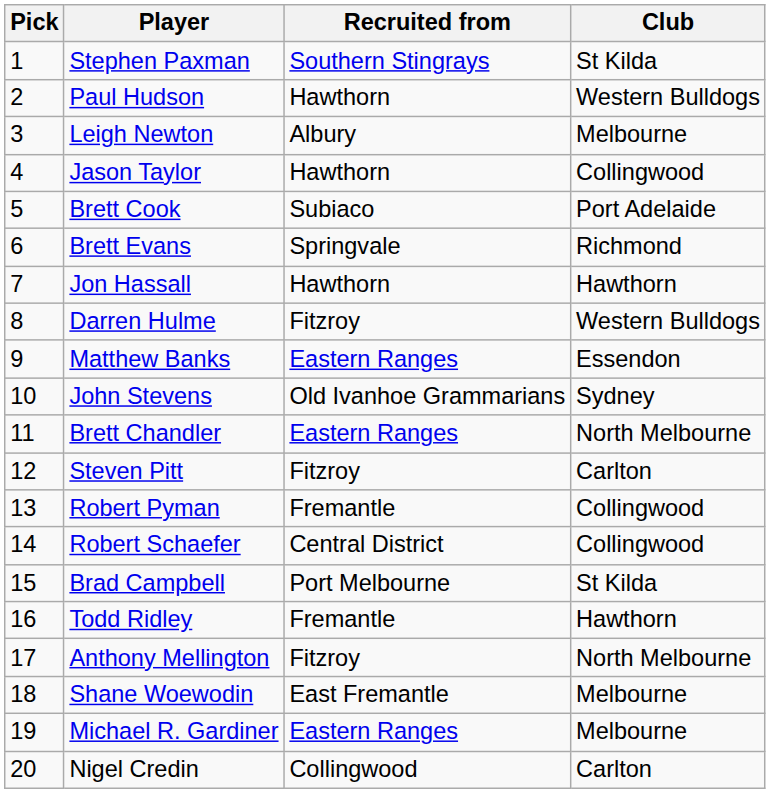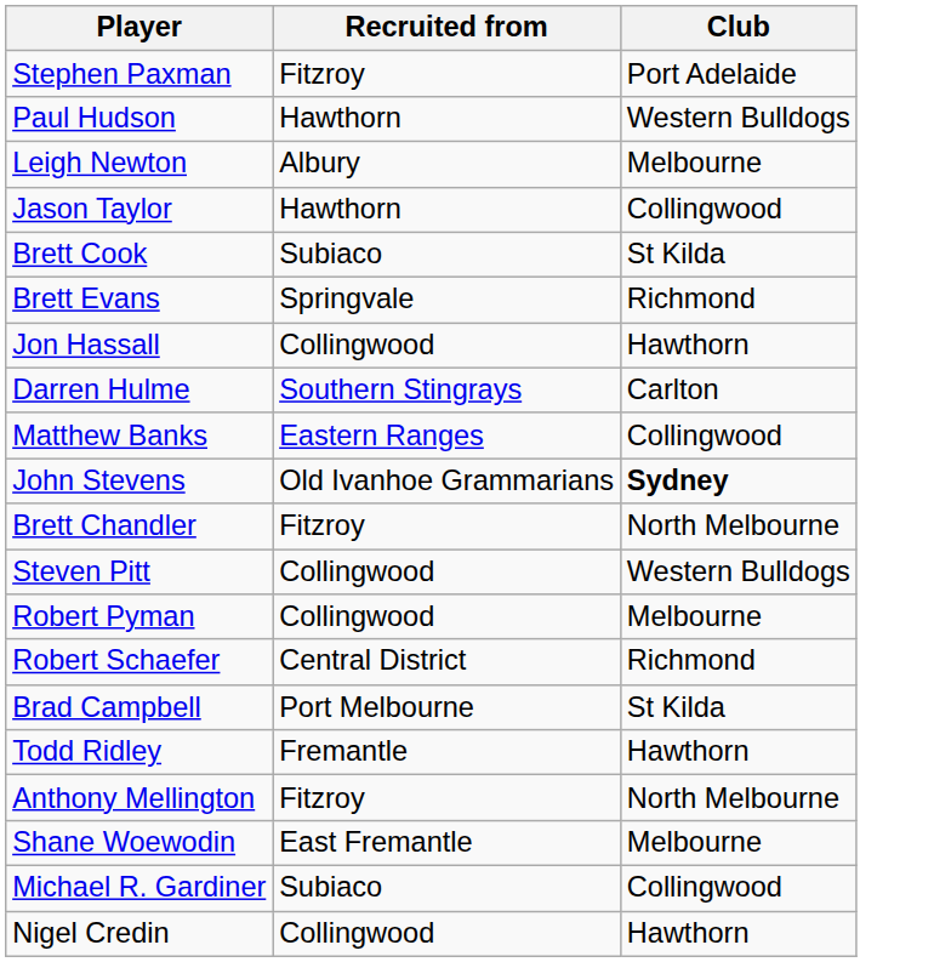 <table class="wikitable sortable">
 <tr>
-<th>Pick</th>
 <th>Player</th>
 <th>Recruited from</th>
 <th>Club</th>
 </tr>
 <tr>
-<td>1</td>
 <td><a href='#'>Stephen Paxman</a></td>
-<td><a href='#'>Southern Stingrays</a></td>
-<td>St Kilda</td>
+<td>Fitzroy</td>
+<td>Port Adelaide</td>
 </tr>
 <tr>
-<td>2</td>
 <td><a href='#'>Paul Hudson</a></td>
 <td>Hawthorn</td>
 <td>Western Bulldogs</td>
 </tr>
 <tr>
-<td>3</td>
 <td><a href='#'>Leigh Newton</a></td>
 <td>Albury</td>
 <td>Melbourne</td>
 </tr>
 <tr>
-<td>4</td>
 <td><a href='#'>Jason Taylor</a></td>
 <td>Hawthorn</td>
 <td>Collingwood</td>
 </tr>
 <tr>
-<td>5</td>
 <td><a href='#'>Brett Cook</a></td>
 <td>Subiaco</td>
-<td>Port Adelaide</td>
+<td>St Kilda</td>
 </tr>
 <tr>
-<td>6</td>
 <td><a href='#'>Brett Evans</a></td>
 <td>Springvale</td>
 <td>Richmond</td>
 </tr>
 <tr>
-<td>7</td>
 <td><a href='#'>Jon Hassall</a></td>
-<td>Hawthorn</td>
+<td>Collingwood</td>
 <td>Hawthorn</td>
 </tr>
 <tr>
-<td>8</td>
 <td><a href='#'>Darren Hulme</a></td>
+<td><a href='#'>Southern Stingrays</a></td>
+<td>Carlton</td>
+</tr>
+<tr>
+<td><a href='#'>Matthew Banks</a></td>
+<td><a href='#'>Eastern Ranges</a></td>
+<td>Collingwood</td>
+</tr>
+<tr>
+<td><a href='#'>John Stevens</a></td>
+<td>Old Ivanhoe Grammarians</td>
+<td><strong>Sydney</strong></td>
+</tr>
+<tr>
+<td><a href='#'>Brett Chandler</a></td>
 <td>Fitzroy</td>
+<td>North Melbourne</td>
+</tr>
+<tr>
+<td><a href='#'>Steven Pitt</a></td>
+<td>Collingwood</td>
 <td>Western Bulldogs</td>
 </tr>
 <tr>
-<td>9</td>
-<td><a href='#'>Matthew Banks</a></td>
-<td><a href='#'>Eastern Ranges</a></td>
-<td>Essendon</td>
+<td><a href='#'>Robert Pyman</a></td>
+<td>Collingwood</td>
+<td>Melbourne</td>
 </tr>
 <tr>
-<td>10</td>
-<td><a href='#'>John Stevens</a></td>
-<td>Old Ivanhoe Grammarians</td>
-<td>Sydney</td>
+<td><a href='#'>Robert Schaefer</a></td>
+<td>Central District</td>
+<td>Richmond</td>
 </tr>
 <tr>
-<td>11</td>
-<td><a href='#'>Brett Chandler</a></td>
-<td><a href='#'>Eastern Ranges</a></td>
-<td>North Melbourne</td>
-</tr>
-<tr>
-<td>12</td>
-<td><a href='#'>Steven Pitt</a></td>
-<td>Fitzroy</td>
-<td>Carlton</td>
-</tr>
-<tr>
-<td>13</td>
-<td><a href='#'>Robert Pyman</a></td>
-<td>Fremantle</td>
-<td>Collingwood</td>
-</tr>
-<tr>
-<td>14</td>
-<td><a href='#'>Robert Schaefer</a></td>
-<td>Central District</td>
-<td>Collingwood</td>
-</tr>
-<tr>
-<td>15</td>
 <td><a href='#'>Brad Campbell</a></td>
 <td>Port Melbourne</td>
 <td>St Kilda</td>
 </tr>
 <tr>
-<td>16</td>
 <td><a href='#'>Todd Ridley</a></td>
 <td>Fremantle</td>
 <td>Hawthorn</td>
 </tr>
 <tr>
-<td>17</td>
 <td><a href='#'>Anthony Mellington</a></td>
 <td>Fitzroy</td>
 <td>North Melbourne</td>
 </tr>
 <tr>
-<td>18</td>
 <td><a href='#'>Shane Woewodin</a></td>
 <td>East Fremantle</td>
 <td>Melbourne</td>
 </tr>
 <tr>
-<td>19</td>
 <td><a href='#'>Michael R. Gardiner</a></td>
-<td><a href='#'>Eastern Ranges</a></td>
-<td>Melbourne</td>
+<td>Subiaco</td>
+<td>Collingwood</td>
 </tr>
 <tr>
-<td>20</td>
 <td>Nigel Credin</td>
 <td>Collingwood</td>
-<td>Carlton</td>
+<td>Hawthorn</td>
 </tr>
 </table>
